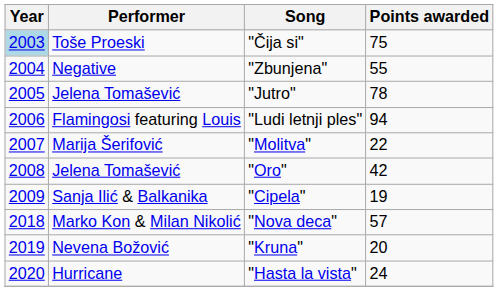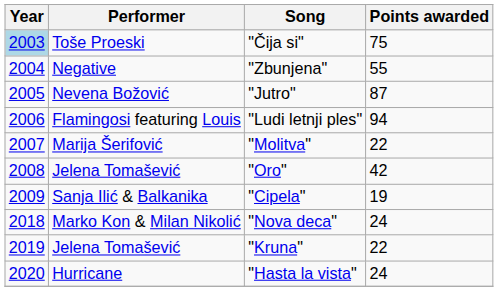 <table class="sortable wikitable" style="margin:1em auto;">
 <tr bgcolor="#CCCCCC">
 <th>Year</th>
 <th>Performer</th>
 <th>Song</th>
 <th>Points awarded</th>
 </tr>
 <tr>
 <td style="background: lightblue;"><a href='#'>2003</a></td>
 <td><a href='#'>Toše Proeski</a></td>
 <td>"Čija si"</td>
 <td>75</td>
 </tr>
 <tr>
 <td><a href='#'>2004</a></td>
 <td><a href='#'>Negative</a></td>
 <td>"Zbunjena"</td>
 <td>55</td>
 </tr>
 <tr>
 <td><a href='#'>2005</a></td>
-<td><a href='#'>Jelena Tomašević</a></td>
+<td><a href='#'>Nevena Božović</a></td>
 <td>"Jutro"</td>
-<td>78</td>
+<td>87</td>
 </tr>
 <tr>
 <td><a href='#'>2006</a></td>
 <td><a href='#'>Flamingosi</a> featuring <a href='#'>Louis</a></td>
 <td>"Ludi letnji ples"</td>
 <td>94</td>
 </tr>
 <tr>
 <td><a href='#'>2007</a></td>
 <td><a href='#'>Marija Šerifović</a></td>
 <td>"<a href='#'>Molitva</a>"</td>
 <td>22</td>
 </tr>
 <tr>
 <td><a href='#'>2008</a></td>
 <td><a href='#'>Jelena Tomašević</a></td>
 <td>"<a href='#'>Oro</a>"</td>
 <td>42</td>
 </tr>
 <tr>
 <td><a href='#'>2009</a></td>
 <td><a href='#'>Sanja Ilić</a> & <a href='#'>Balkanika</a></td>
 <td>"<a href='#'>Cipela</a>"</td>
 <td>19</td>
 </tr>
 <tr>
 <td><a href='#'>2018</a></td>
 <td><a href='#'>Marko Kon</a> & <a href='#'>Milan Nikolić</a></td>
 <td>"<a href='#'>Nova deca</a>"</td>
-<td>57</td>
+<td>24</td>
 </tr>
 <tr>
 <td><a href='#'>2019</a></td>
-<td><a href='#'>Nevena Božović</a></td>
+<td><a href='#'>Jelena Tomašević</a></td>
 <td>"<a href='#'>Kruna</a>"</td>
-<td>20</td>
+<td>22</td>
 </tr>
 <tr>
 <td><a href='#'>2020</a></td>
 <td><a href='#'>Hurricane</a></td>
 <td>"<a href='#'>Hasta la vista</a>"</td>
 <td>24</td>
 </tr>
 <tr>
 </tr>
 </table>
